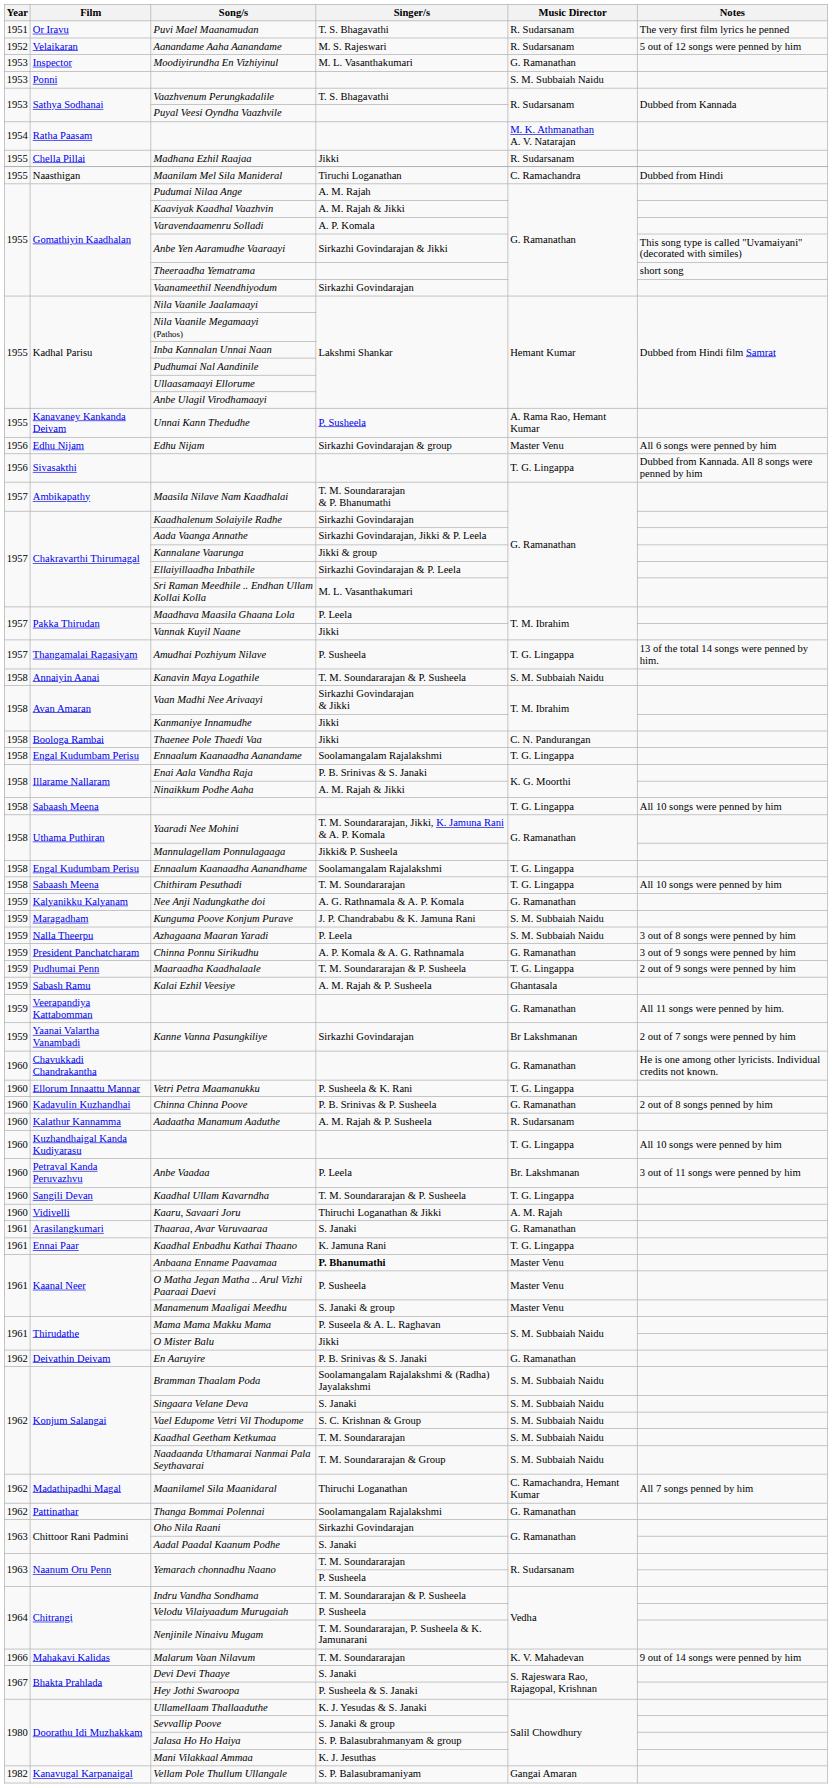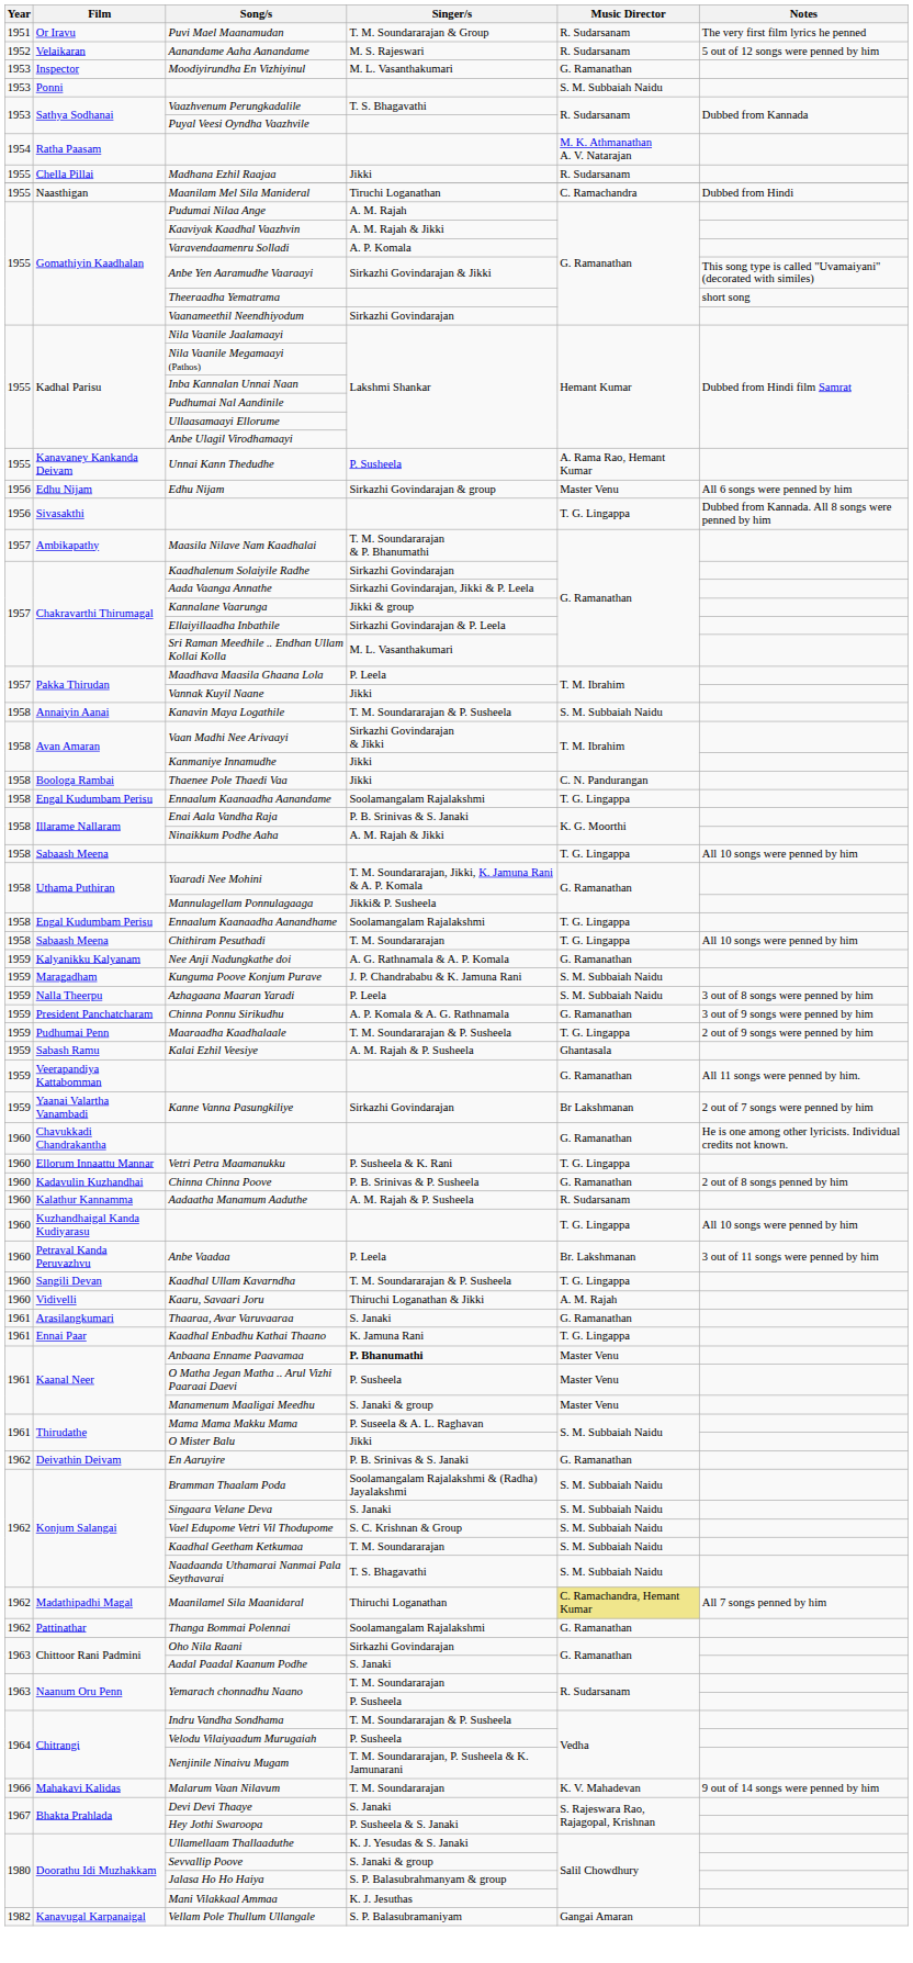 <table class="wikitable">
 <tr>
 <th>Year</th>
 <th>Film</th>
 <th>Song/s</th>
 <th>Singer/s</th>
 <th>Music Director</th>
 <th>Notes</th>
 </tr>
 <tr --->
 <td>1951</td>
 <td><a href='#'>Or Iravu</a></td>
 <td><em>Puvi Mael Maanamudan</em></td>
-<td>T. S. Bhagavathi</td>
+<td>T. M. Soundararajan & Group</td>
 <td>R. Sudarsanam</td>
 <td>The very first film lyrics he penned</td>
 </tr>
 <tr --->
 <td>1952</td>
 <td><a href='#'>Velaikaran</a></td>
 <td><em>Aanandame Aaha Aanandame</em></td>
 <td>M. S. Rajeswari</td>
 <td>R. Sudarsanam</td>
 <td>5 out of 12 songs were penned by him</td>
 </tr>
 <tr --->
 <td>1953</td>
 <td><a href='#'>Inspector</a></td>
 <td><em>Moodiyirundha En Vizhiyinul</em></td>
 <td>M. L. Vasanthakumari</td>
 <td>G. Ramanathan</td>
 <td></td>
 </tr>
 <tr --->
 <td>1953</td>
 <td><a href='#'>Ponni</a></td>
 <td></td>
 <td></td>
 <td>S. M. Subbaiah Naidu</td>
 <td></td>
 </tr>
 <tr --->
 <td rowspan=2>1953</td>
 <td rowspan=2><a href='#'>Sathya Sodhanai</a></td>
 <td><em>Vaazhvenum Perungkadalile</em></td>
 <td>T. S. Bhagavathi</td>
 <td rowspan=2>R. Sudarsanam</td>
 <td rowspan=2>Dubbed from Kannada</td>
 </tr>
 <tr --->
 <td><em>Puyal Veesi Oyndha Vaazhvile</em></td>
 <td></td>
 </tr>
 <tr --->
 <td>1954</td>
 <td><a href='#'>Ratha Paasam</a></td>
 <td></td>
 <td></td>
 <td><a href='#'>M. K. Athmanathan</a><br>A. V. Natarajan</td>
 <td></td>
 </tr>
 <tr --->
 <td>1955</td>
 <td><a href='#'>Chella Pillai</a></td>
 <td><em>Madhana Ezhil Raajaa</em></td>
 <td>Jikki</td>
 <td>R. Sudarsanam</td>
 <td></td>
 </tr>
 <tr --->
 </tr>
 <tr --->
 <td>1955</td>
 <td>Naasthigan</td>
 <td><em>Maanilam Mel Sila Manideral</em></td>
 <td>Tiruchi Loganathan</td>
 <td>C. Ramachandra</td>
 <td>Dubbed from Hindi</td>
 </tr>
 <tr --->
 <td rowspan=6>1955</td>
 <td rowspan=6><a href='#'>Gomathiyin Kaadhalan</a></td>
 <td><em>Pudumai Nilaa Ange</em></td>
 <td>A. M. Rajah</td>
 <td rowspan=6>G. Ramanathan</td>
 <td></td>
 </tr>
 <tr --->
 <td><em>Kaaviyak Kaadhal Vaazhvin</em></td>
 <td>A. M. Rajah & Jikki</td>
 <td></td>
 </tr>
 <tr --->
 <td><em>Varavendaamenru Solladi</em></td>
 <td>A. P. Komala</td>
 <td></td>
 </tr>
 <tr --->
 <td><em>Anbe Yen Aaramudhe Vaaraayi</em></td>
 <td>Sirkazhi Govindarajan & Jikki</td>
 <td>This song type is called "Uvamaiyani" (decorated with similes)</td>
 </tr>
 <tr --->
 <td><em>Theeraadha Yematrama</em></td>
 <td></td>
 <td>short song</td>
 </tr>
 <tr --->
 <td><em>Vaanameethil Neendhiyodum</em></td>
 <td>Sirkazhi Govindarajan</td>
 <td></td>
 </tr>
 <tr --->
 <td rowspan=6>1955</td>
 <td rowspan=6>Kadhal Parisu</td>
 <td><em>Nila Vaanile Jaalamaayi</em></td>
 <td rowspan=6>Lakshmi Shankar</td>
 <td rowspan=6>Hemant Kumar</td>
 <td rowspan=6>Dubbed from Hindi film <a href='#'>Samrat</a></td>
 </tr>
 <tr --->
 <td><em>Nila Vaanile Megamaayi</em><br><small>(Pathos)</small></td>
 </tr>
 <tr --->
 <td><em>Inba Kannalan Unnai Naan</em></td>
 </tr>
 <tr --->
 <td><em>Pudhumai Nal Aandinile</em></td>
 </tr>
 <tr --->
 <td><em>Ullaasamaayi Ellorume</em></td>
 </tr>
 <tr --->
 <td><em>Anbe Ulagil Virodhamaayi</em></td>
 </tr>
 <tr --->
 <td>1955</td>
 <td><a href='#'>Kanavaney Kankanda Deivam</a></td>
 <td><em>Unnai Kann Thedudhe</em></td>
 <td><a href='#'>P. Susheela</a></td>
 <td>A. Rama Rao, Hemant Kumar</td>
 <td></td>
 </tr>
 <tr --->
 <td>1956</td>
 <td><a href='#'>Edhu Nijam</a></td>
 <td><em>Edhu Nijam</em></td>
 <td>Sirkazhi Govindarajan & group</td>
 <td>Master Venu</td>
 <td>All 6 songs were penned by him</td>
 </tr>
 <tr --->
 <td>1956</td>
 <td><a href='#'>Sivasakthi</a></td>
 <td></td>
 <td></td>
 <td>T. G. Lingappa</td>
 <td>Dubbed from Kannada. All 8 songs were penned by him</td>
 </tr>
 <tr>
 <td>1957</td>
 <td><a href='#'>Ambikapathy</a></td>
 <td><em>Maasila Nilave Nam Kaadhalai</em></td>
 <td>T. M. Soundararajan<br>& P. Bhanumathi</td>
 <td rowspan=6>G. Ramanathan</td>
 <td></td>
 </tr>
 <tr --->
 <td rowspan=5>1957</td>
 <td rowspan=5><a href='#'>Chakravarthi Thirumagal</a></td>
 <td><em>Kaadhalenum Solaiyile Radhe</em></td>
 <td>Sirkazhi Govindarajan</td>
 <td></td>
 </tr>
 <tr --->
 <td><em>Aada Vaanga Annathe</em></td>
 <td>Sirkazhi Govindarajan, Jikki & P. Leela</td>
 <td></td>
 </tr>
 <tr --->
 <td><em>Kannalane Vaarunga</em></td>
 <td>Jikki & group</td>
 <td></td>
 </tr>
 <tr --->
 <td><em>Ellaiyillaadha Inbathile</em></td>
 <td>Sirkazhi Govindarajan & P. Leela</td>
 <td></td>
 </tr>
 <tr --->
 <td><em>Sri Raman Meedhile .. Endhan Ullam Kollai Kolla</em></td>
 <td>M. L. Vasanthakumari</td>
 <td></td>
 </tr>
 <tr --->
 <td rowspan=2>1957</td>
 <td rowspan=2><a href='#'>Pakka Thirudan</a></td>
 <td><em>Maadhava Maasila Ghaana Lola</em></td>
 <td>P. Leela</td>
 <td rowspan=2>T. M. Ibrahim</td>
 <td></td>
 </tr>
 <tr>
 <td><em>Vannak Kuyil Naane</em></td>
 <td>Jikki</td>
 <td></td>
-</tr>
-<tr>
-<td>1957</td>
-<td><a href='#'>Thangamalai Ragasiyam</a></td>
-<td><em>Amudhai Pozhiyum Nilave</em></td>
-<td>P. Susheela</td>
-<td>T. G. Lingappa</td>
-<td>13 of the total 14 songs were penned by him.</td>
 </tr>
 <tr --->
 <td>1958</td>
 <td><a href='#'>Annaiyin Aanai</a></td>
 <td><em>Kanavin Maya Logathile</em></td>
 <td>T. M. Soundararajan & P. Susheela</td>
 <td>S. M. Subbaiah Naidu</td>
 <td></td>
 </tr>
 <tr --->
 <td rowspan=2>1958</td>
 <td rowspan=2><a href='#'>Avan Amaran</a></td>
 <td><em>Vaan Madhi Nee Arivaayi</em></td>
 <td>Sirkazhi Govindarajan<br>& Jikki</td>
 <td rowspan=2>T. M. Ibrahim</td>
 <td></td>
 </tr>
 <tr --->
 <td><em>Kanmaniye Innamudhe</em></td>
 <td>Jikki</td>
 <td></td>
 </tr>
 <tr --->
 <td>1958</td>
 <td><a href='#'>Boologa Rambai</a></td>
 <td><em>Thaenee Pole Thaedi Vaa</em></td>
 <td>Jikki</td>
 <td>C. N. Pandurangan</td>
 <td></td>
 </tr>
 <tr --->
 <td>1958</td>
 <td><a href='#'>Engal Kudumbam Perisu</a></td>
 <td><em>Ennaalum Kaanaadha Aanandame</em></td>
 <td>Soolamangalam Rajalakshmi</td>
 <td>T. G. Lingappa</td>
 <td></td>
 </tr>
 <tr --->
 <td rowspan=2>1958</td>
 <td rowspan=2><a href='#'>Illarame Nallaram</a></td>
 <td><em>Enai Aala Vandha Raja</em></td>
 <td>P. B. Srinivas & S. Janaki</td>
 <td rowspan=2>K. G. Moorthi</td>
 <td></td>
 </tr>
 <tr --->
 <td><em>Ninaikkum Podhe Aaha</em></td>
 <td>A. M. Rajah & Jikki</td>
 <td></td>
 </tr>
 <tr --->
 <td>1958</td>
 <td><a href='#'>Sabaash Meena</a></td>
 <td></td>
 <td></td>
 <td>T. G. Lingappa</td>
 <td>All 10 songs were penned by him</td>
 </tr>
 <tr>
 <td rowspan=2>1958</td>
 <td rowspan=2><a href='#'>Uthama Puthiran</a></td>
 <td><em>Yaaradi Nee Mohini</em></td>
 <td>T. M. Soundararajan, Jikki, <a href='#'>K. Jamuna Rani</a> & A. P. Komala</td>
 <td rowspan=2>G. Ramanathan</td>
 <td></td>
 </tr>
 <tr --->
 <td><em>Mannulagellam Ponnulagaaga</em></td>
 <td>Jikki& P. Susheela</td>
 <td></td>
 </tr>
 <tr --->
 <td>1958</td>
 <td><a href='#'>Engal Kudumbam Perisu</a></td>
 <td><em>Ennaalum Kaanaadha Aanandhame</em></td>
 <td>Soolamangalam Rajalakshmi</td>
 <td>T. G. Lingappa</td>
 <td></td>
 </tr>
 <tr --->
 <td>1958</td>
 <td><a href='#'>Sabaash Meena</a></td>
 <td><em>Chithiram Pesuthadi</em></td>
 <td>T. M. Soundararajan</td>
 <td>T. G. Lingappa</td>
 <td>All 10 songs were penned by him</td>
 </tr>
 <tr --->
 <td>1959</td>
 <td><a href='#'>Kalyanikku Kalyanam</a></td>
 <td><em>Nee Anji Nadungkathe doi</em></td>
 <td>A. G. Rathnamala & A. P. Komala</td>
 <td>G. Ramanathan</td>
 <td></td>
 </tr>
 <tr --->
 <td>1959</td>
 <td><a href='#'>Maragadham</a></td>
 <td><em>Kunguma Poove Konjum Purave</em></td>
 <td>J. P. Chandrababu & K. Jamuna Rani</td>
 <td>S. M. Subbaiah Naidu</td>
 <td></td>
 </tr>
 <tr --->
 <td>1959</td>
 <td><a href='#'>Nalla Theerpu</a></td>
 <td><em>Azhagaana Maaran Yaradi</em></td>
 <td>P. Leela</td>
 <td>S. M. Subbaiah Naidu</td>
 <td>3 out of 8 songs were penned by him</td>
 </tr>
 <tr --->
 <td>1959</td>
 <td><a href='#'>President Panchatcharam</a></td>
 <td><em>Chinna Ponnu Sirikudhu</em></td>
 <td>A. P. Komala & A. G. Rathnamala</td>
 <td>G. Ramanathan</td>
 <td>3 out of 9 songs were penned by him</td>
 </tr>
 <tr --->
 <td>1959</td>
 <td><a href='#'>Pudhumai Penn</a></td>
 <td><em>Maaraadha Kaadhalaale</em></td>
 <td>T. M. Soundararajan & P. Susheela</td>
 <td>T. G. Lingappa</td>
 <td>2 out of 9 songs were penned by him</td>
 </tr>
 <tr --->
 <td>1959</td>
 <td><a href='#'>Sabash Ramu</a></td>
 <td><em>Kalai Ezhil Veesiye</em></td>
 <td>A. M. Rajah & P. Susheela</td>
 <td>Ghantasala</td>
 <td></td>
 </tr>
 <tr --->
 <td>1959</td>
 <td><a href='#'>Veerapandiya Kattabomman</a></td>
 <td></td>
 <td></td>
 <td>G. Ramanathan</td>
 <td>All 11 songs were penned by him.</td>
 </tr>
 <tr --->
 <td>1959</td>
 <td><a href='#'>Yaanai Valartha Vanambadi</a></td>
 <td><em>Kanne Vanna Pasungkiliye</em></td>
 <td>Sirkazhi Govindarajan</td>
 <td>Br Lakshmanan</td>
 <td>2 out of 7 songs were penned by him</td>
 </tr>
 <tr --->
 <td>1960</td>
 <td><a href='#'>Chavukkadi Chandrakantha</a></td>
 <td></td>
 <td></td>
 <td>G. Ramanathan</td>
 <td>He is one among other lyricists. Individual credits not known.</td>
 </tr>
 <tr --->
 <td>1960</td>
 <td><a href='#'>Ellorum Innaattu Mannar</a></td>
 <td><em>Vetri Petra Maamanukku</em></td>
 <td>P. Susheela & K. Rani</td>
 <td>T. G. Lingappa</td>
 <td></td>
 </tr>
 <tr --->
 <td>1960</td>
 <td><a href='#'>Kadavulin Kuzhandhai</a></td>
 <td><em>Chinna Chinna Poove</em></td>
 <td>P. B. Srinivas & P. Susheela</td>
 <td>G. Ramanathan</td>
 <td>2 out of 8 songs penned by him</td>
 </tr>
 <tr --->
 <td>1960</td>
 <td><a href='#'>Kalathur Kannamma</a></td>
 <td><em>Aadaatha Manamum Aaduthe</em></td>
 <td>A. M. Rajah & P. Susheela</td>
 <td>R. Sudarsanam</td>
 <td></td>
 </tr>
 <tr --->
 <td>1960</td>
 <td><a href='#'>Kuzhandhaigal Kanda Kudiyarasu</a></td>
 <td></td>
 <td></td>
 <td>T. G. Lingappa</td>
 <td>All 10 songs were penned by him</td>
 </tr>
 <tr ---.>
 <td>1960</td>
 <td><a href='#'>Petraval Kanda Peruvazhvu</a></td>
 <td><em>Anbe Vaadaa</em></td>
 <td>P. Leela</td>
 <td>Br. Lakshmanan</td>
 <td>3 out of 11 songs were penned by him</td>
 </tr>
 <tr --->
 <td>1960</td>
 <td><a href='#'>Sangili Devan</a></td>
 <td><em>Kaadhal Ullam Kavarndha</em></td>
 <td>T. M. Soundararajan & P. Susheela</td>
 <td>T. G. Lingappa</td>
 <td></td>
 </tr>
 <tr --->
 <td>1960</td>
 <td><a href='#'>Vidivelli</a></td>
 <td><em>Kaaru, Savaari Joru</em></td>
 <td>Thiruchi Loganathan & Jikki</td>
 <td>A. M. Rajah</td>
 <td></td>
 </tr>
 <tr --->
 <td>1961</td>
 <td><a href='#'>Arasilangkumari</a></td>
 <td><em>Thaaraa, Avar Varuvaaraa</em></td>
 <td>S. Janaki</td>
 <td>G. Ramanathan</td>
 <td></td>
 </tr>
 <tr --->
 <td>1961</td>
 <td><a href='#'>Ennai Paar</a></td>
 <td><em>Kaadhal Enbadhu Kathai Thaano</em></td>
 <td>K. Jamuna Rani</td>
 <td>T. G. Lingappa</td>
 <td></td>
 </tr>
 <tr --->
 <td rowspan=3>1961</td>
 <td rowspan=3><a href='#'>Kaanal Neer</a></td>
 <td><em>Anbaana Enname Paavamaa</em></td>
 <td><strong>P. Bhanumathi</strong></td>
 <td>Master Venu</td>
 <td></td>
 </tr>
 <tr>
 <td><em>O Matha Jegan Matha .. Arul Vizhi Paaraai Daevi</em></td>
 <td>P. Susheela</td>
 <td>Master Venu</td>
 <td></td>
 </tr>
 <tr>
 <td><em>Manamenum Maaligai Meedhu</em></td>
 <td>S. Janaki & group</td>
 <td>Master Venu</td>
 <td></td>
 </tr>
 <tr>
 <td rowspan=2>1961</td>
 <td rowspan=2><a href='#'>Thirudathe</a></td>
 <td><em>Mama Mama Makku Mama</em></td>
 <td>P. Suseela & A. L. Raghavan</td>
 <td rowspan=2>S. M. Subbaiah Naidu</td>
 <td></td>
 </tr>
 <tr>
 <td><em>O Mister Balu</em></td>
 <td>Jikki</td>
 <td></td>
 </tr>
 <tr>
 <td>1962</td>
 <td><a href='#'>Deivathin Deivam</a></td>
 <td><em>En Aaruyire</em></td>
 <td>P. B. Srinivas & S. Janaki</td>
 <td>G. Ramanathan</td>
 <td></td>
 </tr>
 <tr>
 <td rowspan=5>1962</td>
 <td rowspan=5><a href='#'>Konjum Salangai</a></td>
 <td><em>Bramman Thaalam Poda</em></td>
 <td>Soolamangalam Rajalakshmi & (Radha) Jayalakshmi</td>
 <td>S. M. Subbaiah Naidu</td>
 <td></td>
 </tr>
 <tr --->
 <td><em>Singaara Velane Deva</em></td>
 <td>S. Janaki</td>
 <td>S. M. Subbaiah Naidu</td>
 <td></td>
 </tr>
 <tr --->
 <td><em>Vael Edupome Vetri Vil Thodupome</em></td>
 <td>S. C. Krishnan & Group</td>
 <td>S. M. Subbaiah Naidu</td>
 <td></td>
 </tr>
 <tr --->
 <td><em>Kaadhal Geetham Ketkumaa</em></td>
 <td>T. M. Soundararajan</td>
 <td>S. M. Subbaiah Naidu</td>
 <td></td>
 </tr>
 <tr --->
 <td><em>Naadaanda Uthamarai Nanmai Pala Seythavarai</em></td>
-<td>T. M. Soundararajan & Group</td>
+<td>T. S. Bhagavathi</td>
 <td>S. M. Subbaiah Naidu</td>
 <td></td>
 </tr>
 <tr --->
 <td>1962</td>
 <td><a href='#'>Madathipadhi Magal</a></td>
 <td><em>Maanilamel Sila Maanidaral</em></td>
 <td>Thiruchi Loganathan</td>
-<td>C. Ramachandra, Hemant Kumar</td>
+<td style="background: khaki;">C. Ramachandra, Hemant Kumar</td>
 <td>All 7 songs penned by him</td>
 </tr>
 <tr>
 <td>1962</td>
 <td><a href='#'>Pattinathar</a></td>
 <td><em>Thanga Bommai Polennai</em></td>
 <td>Soolamangalam Rajalakshmi</td>
 <td>G. Ramanathan</td>
 <td></td>
 </tr>
 <tr>
 <td rowspan=2>1963</td>
 <td rowspan=2>Chittoor Rani Padmini</td>
 <td><em>Oho Nila Raani</em></td>
 <td>Sirkazhi Govindarajan</td>
 <td rowspan=2>G. Ramanathan</td>
 <td></td>
 </tr>
 <tr>
 <td><em>Aadal Paadal Kaanum Podhe</em></td>
 <td>S. Janaki</td>
 <td></td>
 </tr>
 <tr>
 <td rowspan=2>1963</td>
 <td rowspan=2><a href='#'>Naanum Oru Penn</a></td>
 <td rowspan=2><em>Yemarach chonnadhu Naano</em></td>
 <td>T. M. Soundararajan</td>
 <td rowspan=2>R. Sudarsanam</td>
 <td></td>
 </tr>
 <tr>
 <td>P. Susheela</td>
 <td></td>
 </tr>
 <tr>
 <td rowspan=3>1964</td>
 <td rowspan=3><a href='#'>Chitrangi</a></td>
 <td><em>Indru Vandha Sondhama</em></td>
 <td>T. M. Soundararajan & P. Susheela</td>
 <td rowspan=3>Vedha</td>
 <td></td>
 </tr>
 <tr>
 <td><em>Velodu Vilaiyaadum Murugaiah</em></td>
 <td>P. Susheela</td>
 <td></td>
 </tr>
 <tr>
 <td><em>Nenjinile Ninaivu Mugam</em></td>
 <td>T. M. Soundararajan, P. Susheela & K. Jamunarani</td>
 <td></td>
 </tr>
 <tr>
 <td>1966</td>
 <td><a href='#'>Mahakavi Kalidas</a></td>
 <td><em>Malarum Vaan Nilavum</em></td>
 <td>T. M. Soundararajan</td>
 <td>K. V. Mahadevan</td>
 <td>9 out of 14 songs were penned by him</td>
 </tr>
 <tr>
 <td rowspan=2>1967</td>
 <td rowspan=2><a href='#'>Bhakta Prahlada</a></td>
 <td><em>Devi Devi Thaaye</em></td>
 <td>S. Janaki</td>
 <td rowspan=2>S. Rajeswara Rao, Rajagopal, Krishnan</td>
 <td></td>
 </tr>
 <tr>
 <td><em>Hey Jothi Swaroopa</em></td>
 <td>P. Susheela & S. Janaki</td>
 <td></td>
 </tr>
 <tr>
 <td rowspan=4>1980</td>
 <td rowspan=4><a href='#'>Doorathu Idi Muzhakkam</a></td>
 <td><em>Ullamellaam Thallaaduthe</em></td>
 <td>K. J. Yesudas & S. Janaki</td>
 <td rowspan=4>Salil Chowdhury</td>
 <td></td>
 </tr>
 <tr>
 <td><em>Sevvallip Poove</em></td>
 <td>S. Janaki & group</td>
 <td></td>
 </tr>
 <tr>
 <td><em>Jalasa Ho Ho Haiya</em></td>
 <td>S. P. Balasubrahmanyam & group</td>
 <td></td>
 </tr>
 <tr>
 <td><em>Mani Vilakkaal Ammaa</em></td>
 <td>K. J. Jesuthas</td>
 <td></td>
 </tr>
 <tr>
 <td>1982</td>
 <td><a href='#'>Kanavugal Karpanaigal</a></td>
 <td><em>Vellam Pole Thullum Ullangale</em></td>
 <td>S. P. Balasubramaniyam</td>
 <td>Gangai Amaran</td>
 <td></td>
 </tr>
 </table>
